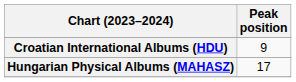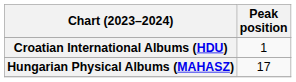 <table class="wikitable sortable plainrowheaders" style="text-align:center;">
 <tr>
 <th scope="col">Chart (2023–2024)</th>
 <th scope="col">Peak<br>position</th>
 </tr>
 <tr>
 </tr>
 <tr>
 </tr>
 <tr>
 <th scope="row">Croatian International Albums (<a href='#'>HDU</a>)</th>
-<td>9</td>
+<td>1</td>
 </tr>
 <tr>
 </tr>
 <tr>
 <th scope="row">Hungarian Physical Albums (<a href='#'>MAHASZ</a>)</th>
 <td>17</td>
 </tr>
 <tr>
 </tr>
 </table>
